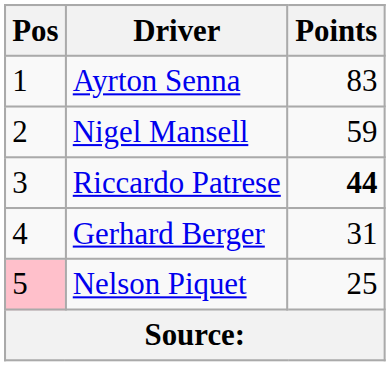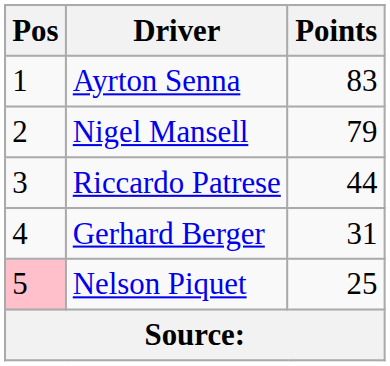 <table class="wikitable" style="font-size: 95%;">
 <tr>
 <th>Pos</th>
 <th>Driver</th>
 <th>Points</th>
 </tr>
 <tr>
 <td>1</td>
 <td> <a href='#'>Ayrton Senna</a></td>
 <td align="right">83</td>
 </tr>
 <tr>
 <td>2</td>
 <td> <a href='#'>Nigel Mansell</a></td>
-<td align="right">59</td>
+<td align="right">79</td>
 </tr>
 <tr>
 <td>3</td>
 <td> <a href='#'>Riccardo Patrese</a></td>
-<td align="right"><strong>44</strong></td>
+<td align="right">44</td>
 </tr>
 <tr>
 <td>4</td>
 <td> <a href='#'>Gerhard Berger</a></td>
 <td align="right">31</td>
 </tr>
 <tr>
 <td style="background: pink;">5</td>
 <td> <a href='#'>Nelson Piquet</a></td>
 <td align="right">25</td>
 </tr>
 <tr>
 <th colspan=4>Source:</th>
 </tr>
 </table>
